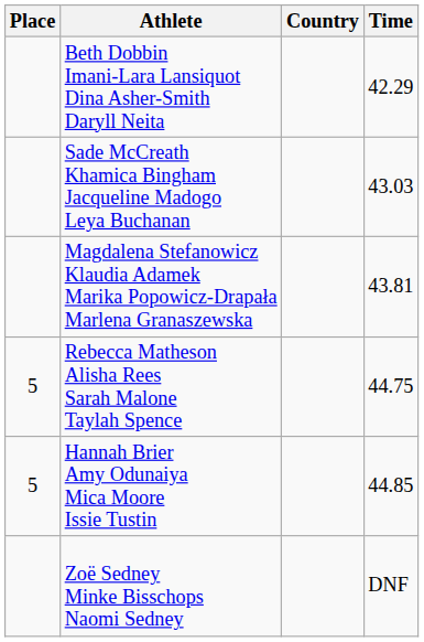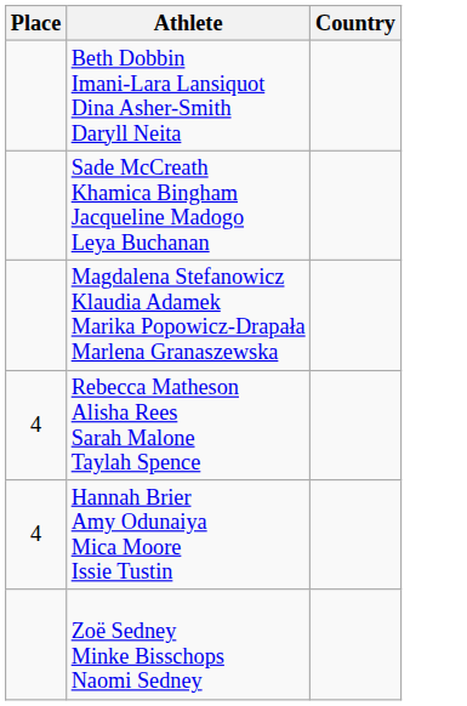 <table class="wikitable">
 <tr>
 <th>Place</th>
 <th>Athlete</th>
 <th>Country</th>
-<th>Time</th>
 </tr>
 <tr>
 <td align=center></td>
 <td><a href='#'>Beth Dobbin</a><br><a href='#'>Imani-Lara Lansiquot</a><br><a href='#'>Dina Asher-Smith</a><br><a href='#'>Daryll Neita</a></td>
 <td></td>
-<td>42.29</td>
 </tr>
 <tr>
 <td align=center></td>
 <td><a href='#'>Sade McCreath</a><br><a href='#'>Khamica Bingham</a><br><a href='#'>Jacqueline Madogo</a><br><a href='#'>Leya Buchanan</a></td>
 <td></td>
-<td>43.03</td>
 </tr>
 <tr>
 <td align=center></td>
 <td><a href='#'>Magdalena Stefanowicz</a><br><a href='#'>Klaudia Adamek</a><br><a href='#'>Marika Popowicz-Drapała</a><br><a href='#'>Marlena Granaszewska</a></td>
 <td></td>
-<td>43.81</td>
 </tr>
 <tr>
-<td align=center>5</td>
+<td align=center>4</td>
 <td><a href='#'>Rebecca Matheson</a><br><a href='#'>Alisha Rees</a><br><a href='#'>Sarah Malone</a><br><a href='#'>Taylah Spence</a></td>
 <td></td>
-<td>44.75</td>
 </tr>
 <tr>
-<td align=center>5</td>
+<td align=center>4</td>
 <td><a href='#'>Hannah Brier</a><br><a href='#'>Amy Odunaiya</a><br><a href='#'>Mica Moore</a><br><a href='#'>Issie Tustin</a></td>
 <td></td>
-<td>44.85</td>
 </tr>
 <tr>
 <td align=center></td>
 <td><br><a href='#'>Zoë Sedney</a><br><a href='#'>Minke Bisschops</a><br><a href='#'>Naomi Sedney</a></td>
 <td></td>
-<td>DNF</td>
 </tr>
 </table>
